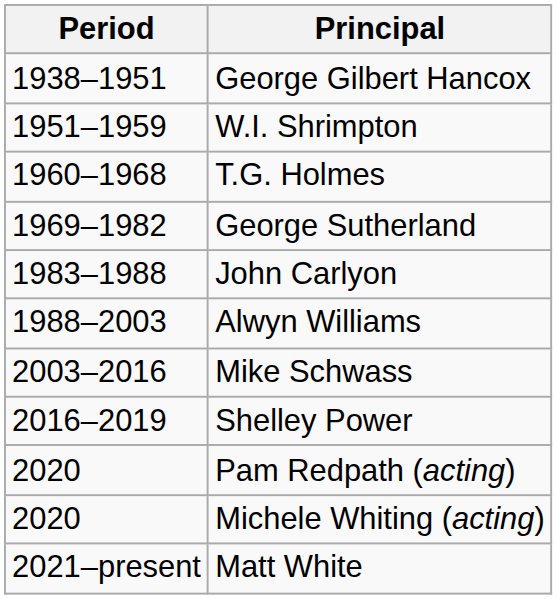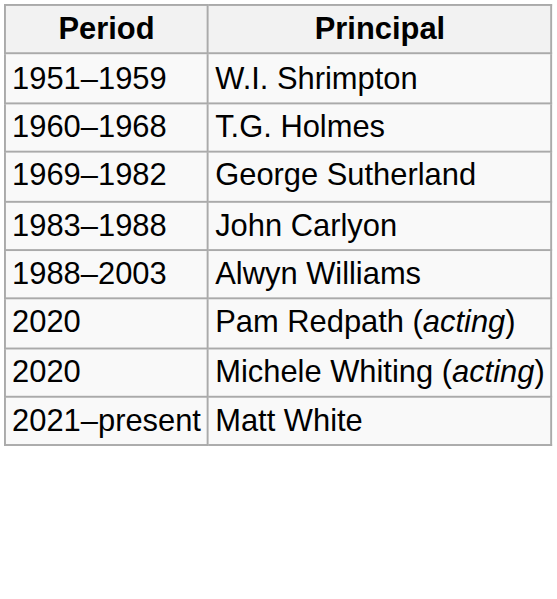 <table class="wikitable">
 <tr>
 <th>Period</th>
 <th>Principal</th>
-</tr>
-<tr>
-<td>1938–1951</td>
-<td>George Gilbert Hancox</td>
 </tr>
 <tr>
 <td>1951–1959</td>
 <td>W.I. Shrimpton</td>
 </tr>
 <tr>
 <td>1960–1968</td>
 <td>T.G. Holmes</td>
 </tr>
 <tr>
 <td>1969–1982</td>
 <td>George Sutherland</td>
 </tr>
 <tr>
 <td>1983–1988</td>
 <td>John Carlyon</td>
 </tr>
 <tr>
 <td>1988–2003</td>
 <td>Alwyn Williams</td>
 </tr>
 <tr>
-<td>2003–2016</td>
-<td>Mike Schwass</td>
-</tr>
-<tr>
-<td>2016–2019</td>
-<td>Shelley Power</td>
-</tr>
-<tr>
 <td>2020</td>
 <td>Pam Redpath (<em>acting</em>)</td>
 </tr>
 <tr>
 <td>2020</td>
 <td>Michele Whiting (<em>acting</em>)</td>
 </tr>
 <tr>
 <td>2021–present</td>
 <td>Matt White</td>
 </tr>
 </table>
